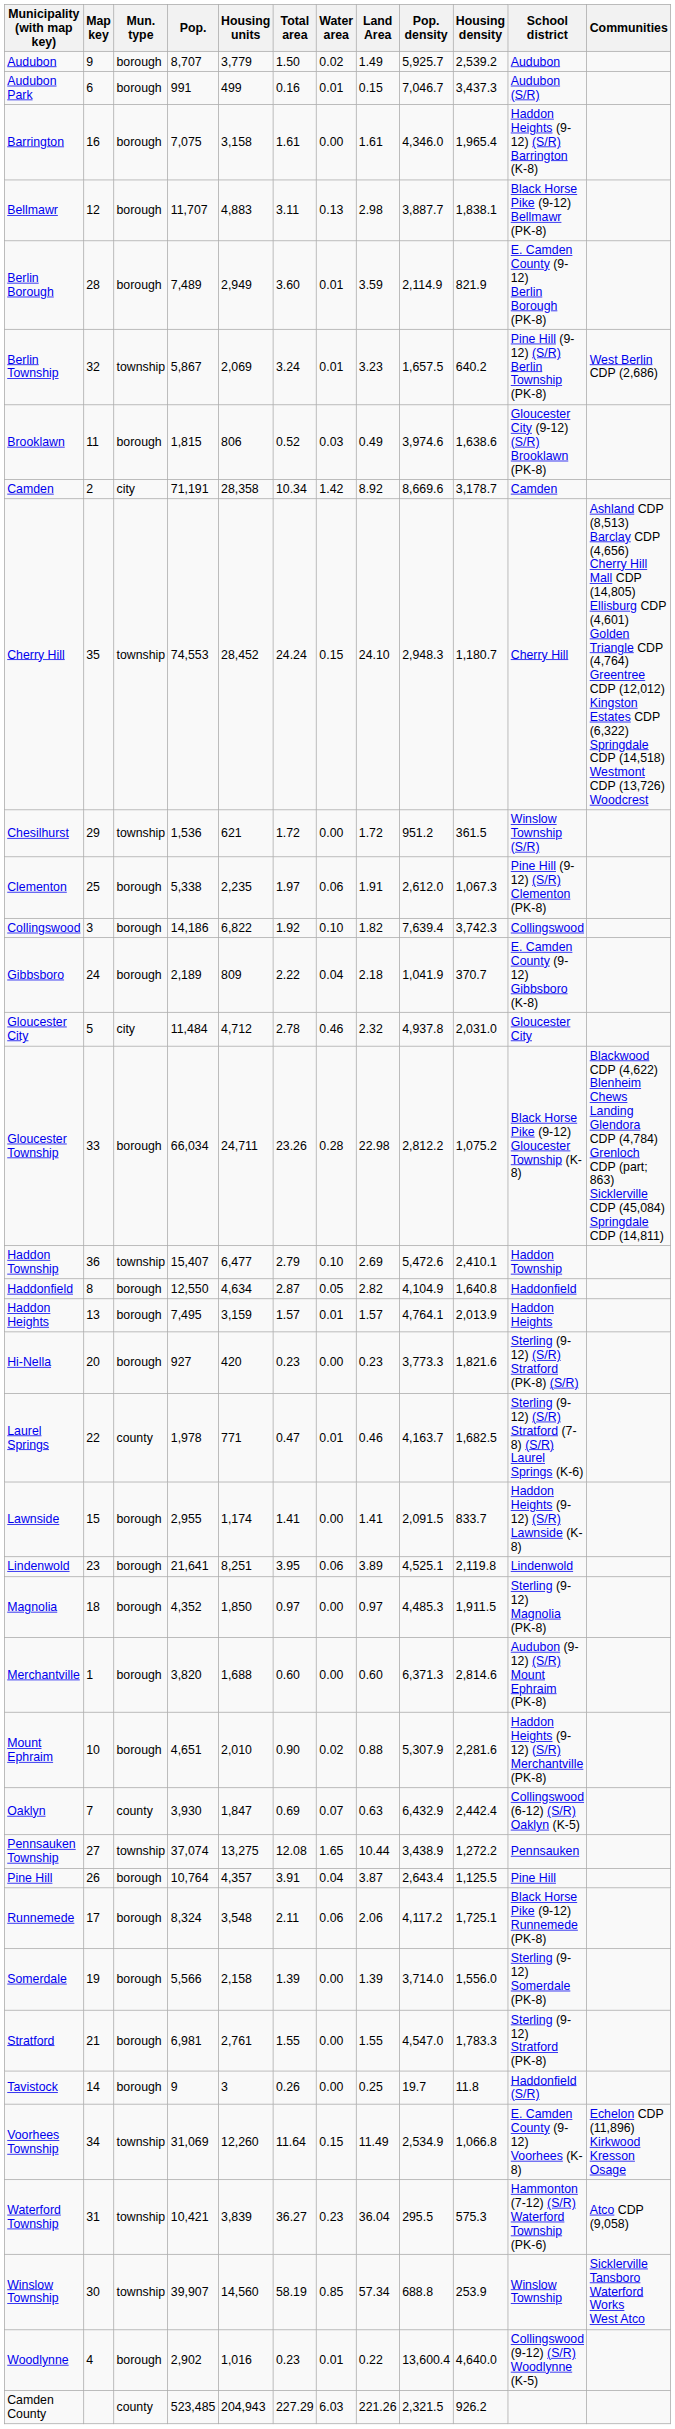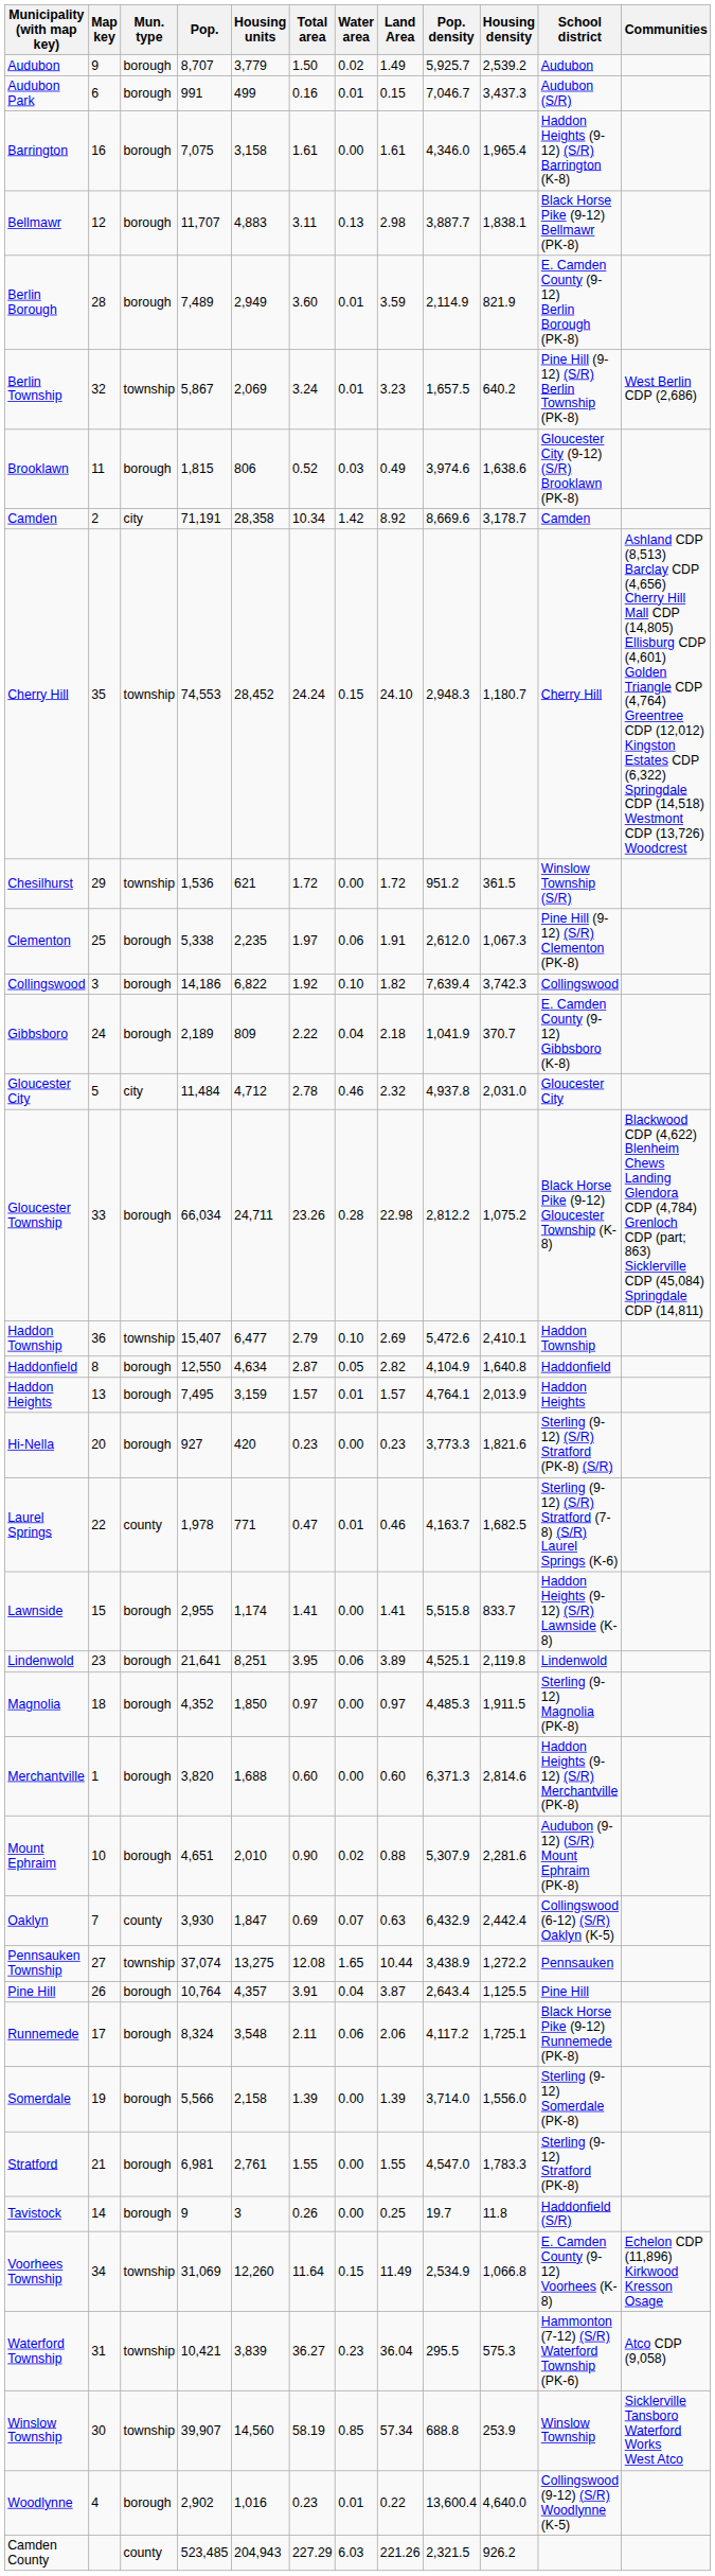 <table class="wikitable sortable">
 <tr>
 <th>Municipality<br>(with map key)</th>
 <th>Map key</th>
 <th>Mun.<br>type</th>
 <th>Pop.</th>
 <th>Housing<br>units</th>
 <th>Total<br>area</th>
 <th>Water<br>area</th>
 <th>Land<br>Area</th>
 <th>Pop.<br>density</th>
 <th>Housing<br>density</th>
 <th>School district</th>
 <th>Communities</th>
 </tr>
 <tr>
 <td><a href='#'>Audubon</a></td>
 <td>9</td>
 <td>borough</td>
 <td>8,707</td>
 <td>3,779</td>
 <td>1.50</td>
 <td>0.02</td>
 <td>1.49</td>
 <td>5,925.7</td>
 <td>2,539.2</td>
 <td><a href='#'>Audubon</a></td>
 <td></td>
 </tr>
 <tr>
 <td><a href='#'>Audubon Park</a></td>
 <td>6</td>
 <td>borough</td>
 <td>991</td>
 <td>499</td>
 <td>0.16</td>
 <td>0.01</td>
 <td>0.15</td>
 <td>7,046.7</td>
 <td>3,437.3</td>
 <td><a href='#'>Audubon</a> <a href='#'>(S/R)</a></td>
 <td></td>
 </tr>
 <tr>
 <td><a href='#'>Barrington</a></td>
 <td>16</td>
 <td>borough</td>
 <td>7,075</td>
 <td>3,158</td>
 <td>1.61</td>
 <td>0.00</td>
 <td>1.61</td>
 <td>4,346.0</td>
 <td>1,965.4</td>
 <td><a href='#'>Haddon Heights</a> (9-12) <a href='#'>(S/R)</a><br><a href='#'>Barrington</a> (K-8)</td>
 <td></td>
 </tr>
 <tr>
 <td><a href='#'>Bellmawr</a></td>
 <td>12</td>
 <td>borough</td>
 <td>11,707</td>
 <td>4,883</td>
 <td>3.11</td>
 <td>0.13</td>
 <td>2.98</td>
 <td>3,887.7</td>
 <td>1,838.1</td>
 <td><a href='#'>Black Horse Pike</a> (9-12)<br><a href='#'>Bellmawr</a> (PK-8)</td>
 <td></td>
 </tr>
 <tr>
 <td><a href='#'>Berlin Borough</a></td>
 <td>28</td>
 <td>borough</td>
 <td>7,489</td>
 <td>2,949</td>
 <td>3.60</td>
 <td>0.01</td>
 <td>3.59</td>
 <td>2,114.9</td>
 <td>821.9</td>
 <td><a href='#'>E. Camden County</a> (9-12)<br><a href='#'>Berlin Borough</a> (PK-8)</td>
 <td></td>
 </tr>
 <tr>
 <td><a href='#'>Berlin Township</a></td>
 <td>32</td>
 <td>township</td>
 <td>5,867</td>
 <td>2,069</td>
 <td>3.24</td>
 <td>0.01</td>
 <td>3.23</td>
 <td>1,657.5</td>
 <td>640.2</td>
 <td><a href='#'>Pine Hill</a> (9-12) <a href='#'>(S/R)</a><br><a href='#'>Berlin Township</a> (PK-8)</td>
 <td><a href='#'>West Berlin</a> CDP (2,686)</td>
 </tr>
 <tr>
 <td><a href='#'>Brooklawn</a></td>
 <td>11</td>
 <td>borough</td>
 <td>1,815</td>
 <td>806</td>
 <td>0.52</td>
 <td>0.03</td>
 <td>0.49</td>
 <td>3,974.6</td>
 <td>1,638.6</td>
 <td><a href='#'>Gloucester City</a> (9-12) <a href='#'>(S/R)</a><br><a href='#'>Brooklawn</a> (PK-8)</td>
 <td></td>
 </tr>
 <tr>
 <td><a href='#'>Camden</a></td>
 <td>2</td>
 <td>city</td>
 <td>71,191</td>
 <td>28,358</td>
 <td>10.34</td>
 <td>1.42</td>
 <td>8.92</td>
 <td>8,669.6</td>
 <td>3,178.7</td>
 <td><a href='#'>Camden</a></td>
 <td></td>
 </tr>
 <tr>
 <td><a href='#'>Cherry Hill</a></td>
 <td>35</td>
 <td>township</td>
 <td>74,553</td>
 <td>28,452</td>
 <td>24.24</td>
 <td>0.15</td>
 <td>24.10</td>
 <td>2,948.3</td>
 <td>1,180.7</td>
 <td><a href='#'>Cherry Hill</a></td>
 <td><a href='#'>Ashland</a> CDP (8,513)<br><a href='#'>Barclay</a> CDP (4,656)<br><a href='#'>Cherry Hill Mall</a> CDP (14,805)<br><a href='#'>Ellisburg</a> CDP (4,601)<br><a href='#'>Golden Triangle</a> CDP (4,764)<br><a href='#'>Greentree</a> CDP (12,012)<br><a href='#'>Kingston Estates</a> CDP (6,322)<br><a href='#'>Springdale</a> CDP (14,518)<br><a href='#'>Westmont</a> CDP (13,726)<br><a href='#'>Woodcrest</a></td>
 </tr>
 <tr>
 <td><a href='#'>Chesilhurst</a></td>
 <td>29</td>
 <td>township</td>
 <td>1,536</td>
 <td>621</td>
 <td>1.72</td>
 <td>0.00</td>
 <td>1.72</td>
 <td>951.2</td>
 <td>361.5</td>
 <td><a href='#'>Winslow Township</a> <a href='#'>(S/R)</a></td>
 <td></td>
 </tr>
 <tr>
 <td><a href='#'>Clementon</a></td>
 <td>25</td>
 <td>borough</td>
 <td>5,338</td>
 <td>2,235</td>
 <td>1.97</td>
 <td>0.06</td>
 <td>1.91</td>
 <td>2,612.0</td>
 <td>1,067.3</td>
 <td><a href='#'>Pine Hill</a> (9-12) <a href='#'>(S/R)</a><br><a href='#'>Clementon</a> (PK-8)</td>
 <td></td>
 </tr>
 <tr>
 <td><a href='#'>Collingswood</a></td>
 <td>3</td>
 <td>borough</td>
 <td>14,186</td>
 <td>6,822</td>
 <td>1.92</td>
 <td>0.10</td>
 <td>1.82</td>
 <td>7,639.4</td>
 <td>3,742.3</td>
 <td><a href='#'>Collingswood</a></td>
 <td></td>
 </tr>
 <tr>
 <td><a href='#'>Gibbsboro</a></td>
 <td>24</td>
 <td>borough</td>
 <td>2,189</td>
 <td>809</td>
 <td>2.22</td>
 <td>0.04</td>
 <td>2.18</td>
 <td>1,041.9</td>
 <td>370.7</td>
 <td><a href='#'>E. Camden County</a> (9-12)<br><a href='#'>Gibbsboro</a> (K-8)</td>
 <td></td>
 </tr>
 <tr>
 <td><a href='#'>Gloucester City</a></td>
 <td>5</td>
 <td>city</td>
 <td>11,484</td>
 <td>4,712</td>
 <td>2.78</td>
 <td>0.46</td>
 <td>2.32</td>
 <td>4,937.8</td>
 <td>2,031.0</td>
 <td><a href='#'>Gloucester City</a></td>
 <td></td>
 </tr>
 <tr>
 <td><a href='#'>Gloucester Township</a></td>
 <td>33</td>
 <td>borough</td>
 <td>66,034</td>
 <td>24,711</td>
 <td>23.26</td>
 <td>0.28</td>
 <td>22.98</td>
 <td>2,812.2</td>
 <td>1,075.2</td>
 <td><a href='#'>Black Horse Pike</a> (9-12)<br><a href='#'>Gloucester Township</a> (K-8)</td>
 <td><a href='#'>Blackwood</a> CDP (4,622)<br><a href='#'>Blenheim</a><br><a href='#'>Chews Landing</a><br><a href='#'>Glendora</a> CDP (4,784)<br><a href='#'>Grenloch</a> CDP (part; 863)<br><a href='#'>Sicklerville</a> CDP (45,084)<br><a href='#'>Springdale</a> CDP (14,811)</td>
 </tr>
 <tr>
 <td><a href='#'>Haddon Township</a></td>
 <td>36</td>
 <td>township</td>
 <td>15,407</td>
 <td>6,477</td>
 <td>2.79</td>
 <td>0.10</td>
 <td>2.69</td>
 <td>5,472.6</td>
 <td>2,410.1</td>
 <td><a href='#'>Haddon Township</a></td>
 <td></td>
 </tr>
 <tr>
 <td><a href='#'>Haddonfield</a></td>
 <td>8</td>
 <td>borough</td>
 <td>12,550</td>
 <td>4,634</td>
 <td>2.87</td>
 <td>0.05</td>
 <td>2.82</td>
 <td>4,104.9</td>
 <td>1,640.8</td>
 <td><a href='#'>Haddonfield</a></td>
 <td></td>
 </tr>
 <tr>
 <td><a href='#'>Haddon Heights</a></td>
 <td>13</td>
 <td>borough</td>
 <td>7,495</td>
 <td>3,159</td>
 <td>1.57</td>
 <td>0.01</td>
 <td>1.57</td>
 <td>4,764.1</td>
 <td>2,013.9</td>
 <td><a href='#'>Haddon Heights</a></td>
 <td></td>
 </tr>
 <tr>
 <td><a href='#'>Hi-Nella</a></td>
 <td>20</td>
 <td>borough</td>
 <td>927</td>
 <td>420</td>
 <td>0.23</td>
 <td>0.00</td>
 <td>0.23</td>
 <td>3,773.3</td>
 <td>1,821.6</td>
 <td><a href='#'>Sterling</a> (9-12) <a href='#'>(S/R)</a><br><a href='#'>Stratford</a> (PK-8) <a href='#'>(S/R)</a></td>
 <td></td>
 </tr>
 <tr>
 <td><a href='#'>Laurel Springs</a></td>
 <td>22</td>
 <td>county</td>
 <td>1,978</td>
 <td>771</td>
 <td>0.47</td>
 <td>0.01</td>
 <td>0.46</td>
 <td>4,163.7</td>
 <td>1,682.5</td>
 <td><a href='#'>Sterling</a> (9-12) <a href='#'>(S/R)</a><br><a href='#'>Stratford</a> (7-8) <a href='#'>(S/R)</a><br><a href='#'>Laurel Springs</a> (K-6)</td>
 <td></td>
 </tr>
 <tr>
 <td><a href='#'>Lawnside</a></td>
 <td>15</td>
 <td>borough</td>
 <td>2,955</td>
 <td>1,174</td>
 <td>1.41</td>
 <td>0.00</td>
 <td>1.41</td>
-<td>2,091.5</td>
+<td>5,515.8</td>
 <td>833.7</td>
 <td><a href='#'>Haddon Heights</a> (9-12) <a href='#'>(S/R)</a><br><a href='#'>Lawnside</a> (K-8)</td>
 <td></td>
 </tr>
 <tr>
 <td><a href='#'>Lindenwold</a></td>
 <td>23</td>
 <td>borough</td>
 <td>21,641</td>
 <td>8,251</td>
 <td>3.95</td>
 <td>0.06</td>
 <td>3.89</td>
 <td>4,525.1</td>
 <td>2,119.8</td>
 <td><a href='#'>Lindenwold</a></td>
 <td></td>
 </tr>
 <tr>
 <td><a href='#'>Magnolia</a></td>
 <td>18</td>
 <td>borough</td>
 <td>4,352</td>
 <td>1,850</td>
 <td>0.97</td>
 <td>0.00</td>
 <td>0.97</td>
 <td>4,485.3</td>
 <td>1,911.5</td>
 <td><a href='#'>Sterling</a> (9-12)<br><a href='#'>Magnolia</a> (PK-8)</td>
 <td></td>
 </tr>
 <tr>
 <td><a href='#'>Merchantville</a></td>
 <td>1</td>
 <td>borough</td>
 <td>3,820</td>
 <td>1,688</td>
 <td>0.60</td>
 <td>0.00</td>
 <td>0.60</td>
 <td>6,371.3</td>
 <td>2,814.6</td>
-<td><a href='#'>Audubon</a> (9-12) <a href='#'>(S/R)</a><br><a href='#'>Mount Ephraim</a> (PK-8)</td>
+<td><a href='#'>Haddon Heights</a> (9-12) <a href='#'>(S/R)</a><br><a href='#'>Merchantville</a> (PK-8)</td>
 <td></td>
 </tr>
 <tr>
 <td><a href='#'>Mount Ephraim</a></td>
 <td>10</td>
 <td>borough</td>
 <td>4,651</td>
 <td>2,010</td>
 <td>0.90</td>
 <td>0.02</td>
 <td>0.88</td>
 <td>5,307.9</td>
 <td>2,281.6</td>
-<td><a href='#'>Haddon Heights</a> (9-12) <a href='#'>(S/R)</a><br><a href='#'>Merchantville</a> (PK-8)</td>
+<td><a href='#'>Audubon</a> (9-12) <a href='#'>(S/R)</a><br><a href='#'>Mount Ephraim</a> (PK-8)</td>
 <td></td>
 </tr>
 <tr>
 <td><a href='#'>Oaklyn</a></td>
 <td>7</td>
 <td>county</td>
 <td>3,930</td>
 <td>1,847</td>
 <td>0.69</td>
 <td>0.07</td>
 <td>0.63</td>
 <td>6,432.9</td>
 <td>2,442.4</td>
 <td><a href='#'>Collingswood</a> (6-12) <a href='#'>(S/R)</a><br><a href='#'>Oaklyn</a> (K-5)</td>
 <td></td>
 </tr>
 <tr>
 <td><a href='#'>Pennsauken<br>Township</a></td>
 <td>27</td>
 <td>township</td>
 <td>37,074</td>
 <td>13,275</td>
 <td>12.08</td>
 <td>1.65</td>
 <td>10.44</td>
 <td>3,438.9</td>
 <td>1,272.2</td>
 <td><a href='#'>Pennsauken</a></td>
 <td></td>
 </tr>
 <tr>
 <td><a href='#'>Pine Hill</a></td>
 <td>26</td>
 <td>borough</td>
 <td>10,764</td>
 <td>4,357</td>
 <td>3.91</td>
 <td>0.04</td>
 <td>3.87</td>
 <td>2,643.4</td>
 <td>1,125.5</td>
 <td><a href='#'>Pine Hill</a></td>
 <td></td>
 </tr>
 <tr>
 <td><a href='#'>Runnemede</a></td>
 <td>17</td>
 <td>borough</td>
 <td>8,324</td>
 <td>3,548</td>
 <td>2.11</td>
 <td>0.06</td>
 <td>2.06</td>
 <td>4,117.2</td>
 <td>1,725.1</td>
 <td><a href='#'>Black Horse Pike</a> (9-12)<br><a href='#'>Runnemede</a> (PK-8)</td>
 <td></td>
 </tr>
 <tr>
 <td><a href='#'>Somerdale</a></td>
 <td>19</td>
 <td>borough</td>
 <td>5,566</td>
 <td>2,158</td>
 <td>1.39</td>
 <td>0.00</td>
 <td>1.39</td>
 <td>3,714.0</td>
 <td>1,556.0</td>
 <td><a href='#'>Sterling</a> (9-12)<br><a href='#'>Somerdale</a> (PK-8)</td>
 <td></td>
 </tr>
 <tr>
 <td><a href='#'>Stratford</a></td>
 <td>21</td>
 <td>borough</td>
 <td>6,981</td>
 <td>2,761</td>
 <td>1.55</td>
 <td>0.00</td>
 <td>1.55</td>
 <td>4,547.0</td>
 <td>1,783.3</td>
 <td><a href='#'>Sterling</a> (9-12)<br><a href='#'>Stratford</a> (PK-8)</td>
 <td></td>
 </tr>
 <tr>
 <td><a href='#'>Tavistock</a></td>
 <td>14</td>
 <td>borough</td>
 <td>9</td>
 <td>3</td>
 <td>0.26</td>
 <td>0.00</td>
 <td>0.25</td>
 <td>19.7</td>
 <td>11.8</td>
 <td><a href='#'>Haddonfield</a> <a href='#'>(S/R)</a></td>
 <td></td>
 </tr>
 <tr>
 <td><a href='#'>Voorhees<br>Township</a></td>
 <td>34</td>
 <td>township</td>
 <td>31,069</td>
 <td>12,260</td>
 <td>11.64</td>
 <td>0.15</td>
 <td>11.49</td>
 <td>2,534.9</td>
 <td>1,066.8</td>
 <td><a href='#'>E. Camden County</a> (9-12)<br><a href='#'>Voorhees</a> (K-8)</td>
 <td><a href='#'>Echelon</a> CDP (11,896)<br><a href='#'>Kirkwood</a><br><a href='#'>Kresson</a><br><a href='#'>Osage</a></td>
 </tr>
 <tr>
 <td><a href='#'>Waterford<br>Township</a></td>
 <td>31</td>
 <td>township</td>
 <td>10,421</td>
 <td>3,839</td>
 <td>36.27</td>
 <td>0.23</td>
 <td>36.04</td>
 <td>295.5</td>
 <td>575.3</td>
 <td><a href='#'>Hammonton</a> (7-12) <a href='#'>(S/R)</a><br><a href='#'>Waterford Township</a> (PK-6)</td>
 <td><a href='#'>Atco</a> CDP (9,058)</td>
 </tr>
 <tr>
 <td><a href='#'>Winslow<br>Township</a></td>
 <td>30</td>
 <td>township</td>
 <td>39,907</td>
 <td>14,560</td>
 <td>58.19</td>
 <td>0.85</td>
 <td>57.34</td>
 <td>688.8</td>
 <td>253.9</td>
 <td><a href='#'>Winslow Township</a></td>
 <td><a href='#'>Sicklerville</a><br><a href='#'>Tansboro</a><br><a href='#'>Waterford Works</a><br><a href='#'>West Atco</a></td>
 </tr>
 <tr>
 <td><a href='#'>Woodlynne</a></td>
 <td>4</td>
 <td>borough</td>
 <td>2,902</td>
 <td>1,016</td>
 <td>0.23</td>
 <td>0.01</td>
 <td>0.22</td>
 <td>13,600.4</td>
 <td>4,640.0</td>
 <td><a href='#'>Collingswood</a> (9-12) <a href='#'>(S/R)</a><br><a href='#'>Woodlynne</a> (K-5)</td>
 <td></td>
 </tr>
 <tr>
 <td>Camden County</td>
 <td></td>
 <td>county</td>
 <td>523,485</td>
 <td>204,943</td>
 <td>227.29</td>
 <td>6.03</td>
 <td>221.26</td>
 <td>2,321.5</td>
 <td>926.2</td>
 <td></td>
 <td></td>
 </tr>
 </table>
